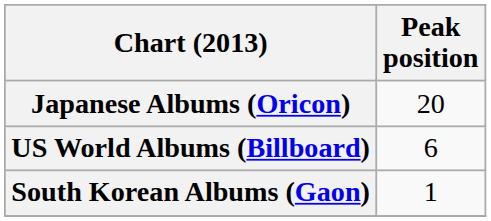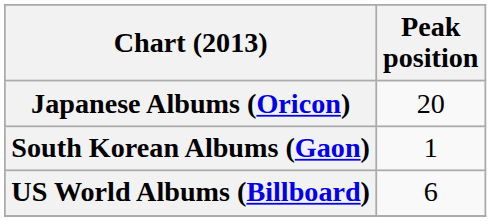 <table class="wikitable plainrowheaders" style="text-align:center">
 <tr>
 <th scope="col">Chart (2013)</th>
 <th scope="col">Peak<br>position</th>
 </tr>
 <tr>
 <th scope="row">Japanese Albums (<a href='#'>Oricon</a>)</th>
 <td>20</td>
 </tr>
 <tr>
+<th scope="row">South Korean Albums (<a href='#'>Gaon</a>)</th>
+<td>1</td>
+</tr>
+<tr>
 <th scope="row">US World Albums (<a href='#'>Billboard</a>)</th>
 <td>6</td>
 </tr>
 <tr>
-<th scope="row">South Korean Albums (<a href='#'>Gaon</a>)</th>
-<td>1</td>
-</tr>
-<tr>
 </tr>
 </table>
